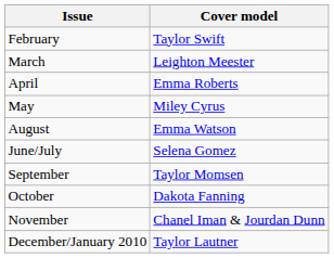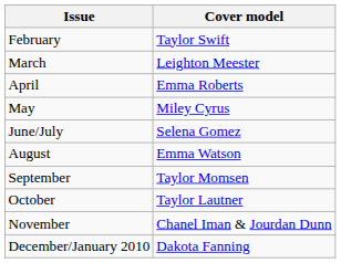 <table class="sortable wikitable">
 <tr>
 <th>Issue</th>
 <th>Cover model</th>
 </tr>
 <tr>
 <td>February</td>
 <td><a href='#'>Taylor Swift</a></td>
 </tr>
 <tr>
 <td>March</td>
 <td><a href='#'>Leighton Meester</a></td>
 </tr>
 <tr>
 <td>April</td>
 <td><a href='#'>Emma Roberts</a></td>
 </tr>
 <tr>
 <td>May</td>
 <td><a href='#'>Miley Cyrus</a></td>
 </tr>
 <tr>
+<td>June/July</td>
+<td><a href='#'>Selena Gomez</a></td>
+</tr>
+<tr>
 <td>August</td>
 <td><a href='#'>Emma Watson</a></td>
-</tr>
-<tr>
-<td>June/July</td>
-<td><a href='#'>Selena Gomez</a></td>
 </tr>
 <tr>
 <td>September</td>
 <td><a href='#'>Taylor Momsen</a></td>
 </tr>
 <tr>
 <td>October</td>
-<td><a href='#'>Dakota Fanning</a></td>
+<td><a href='#'>Taylor Lautner</a></td>
 </tr>
 <tr>
 <td>November</td>
 <td><a href='#'>Chanel Iman</a> & <a href='#'>Jourdan Dunn</a></td>
 </tr>
 <tr>
 <td>December/January 2010</td>
-<td><a href='#'>Taylor Lautner</a></td>
+<td><a href='#'>Dakota Fanning</a></td>
 </tr>
 </table>
